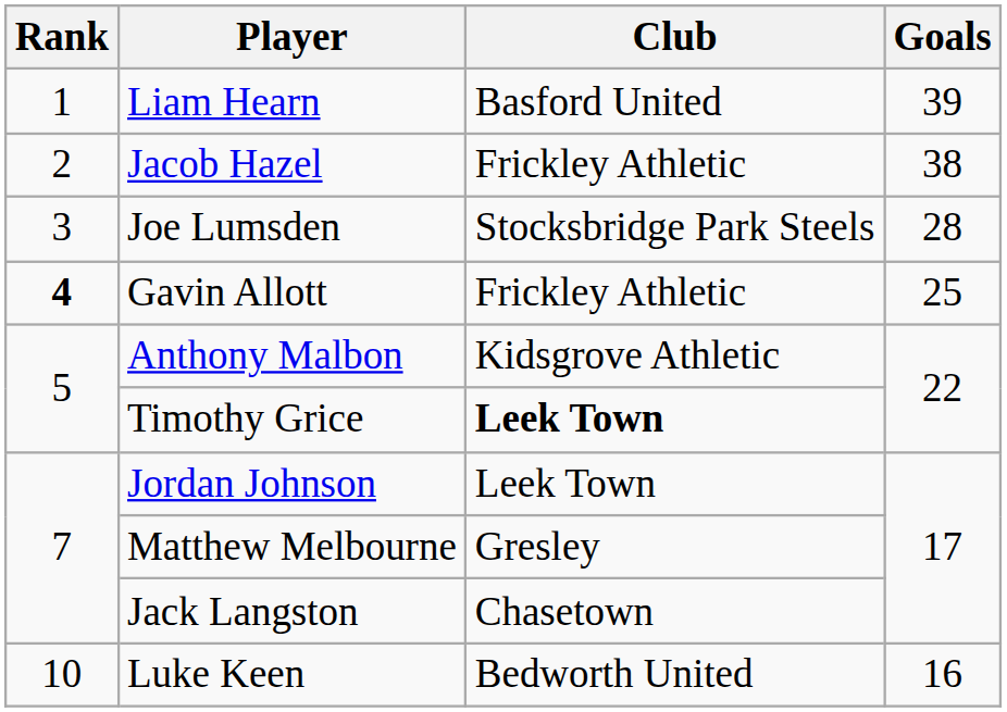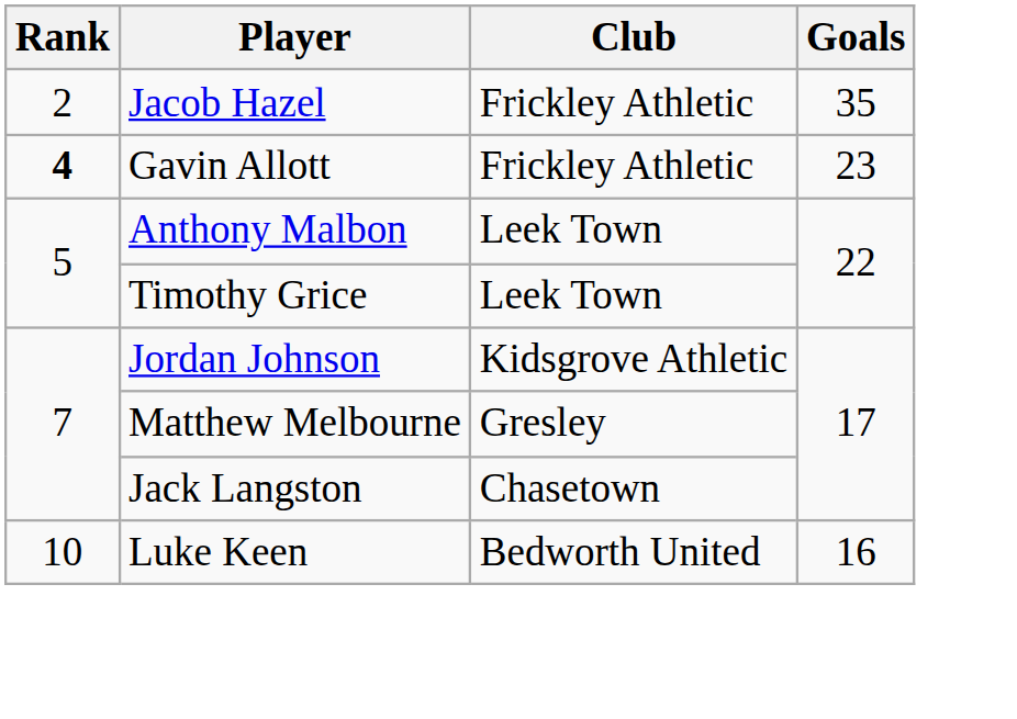 <table class="wikitable" style="text-align:center">
 <tr>
 <th>Rank</th>
 <th>Player</th>
 <th>Club</th>
 <th>Goals</th>
 </tr>
 <tr>
-<td>1</td>
-<td align="left"> <a href='#'>Liam Hearn</a></td>
-<td align="left">Basford United</td>
-<td>39</td>
-</tr>
-<tr>
 <td>2</td>
 <td align="left"> <a href='#'>Jacob Hazel</a></td>
 <td align="left">Frickley Athletic</td>
-<td>38</td>
-</tr>
-<tr>
-<td>3</td>
-<td align="left"> Joe Lumsden</td>
-<td align="left">Stocksbridge Park Steels</td>
-<td>28</td>
+<td>35</td>
 </tr>
 <tr>
 <td><strong>4</strong></td>
 <td align="left"> Gavin Allott</td>
 <td align="left">Frickley Athletic</td>
-<td>25</td>
+<td>23</td>
 </tr>
 <tr>
 <td rowspan=2>5</td>
 <td align="left"> <a href='#'>Anthony Malbon</a></td>
-<td align="left">Kidsgrove Athletic</td>
+<td align="left">Leek Town</td>
 <td rowspan=2>22</td>
 </tr>
 <tr>
 <td align="left"> Timothy Grice</td>
-<td align="left"><strong>Leek Town</strong></td>
+<td align="left">Leek Town</td>
 </tr>
 <tr>
 <td rowspan=3>7</td>
 <td align=left> <a href='#'>Jordan Johnson</a></td>
-<td align="left">Leek Town</td>
+<td align="left">Kidsgrove Athletic</td>
 <td rowspan=3>17</td>
 </tr>
 <tr>
 <td align=left> Matthew Melbourne</td>
 <td align=left>Gresley</td>
 </tr>
 <tr>
 <td align=left> Jack Langston</td>
 <td align=left>Chasetown</td>
 </tr>
 <tr>
 <td>10</td>
 <td align=left> Luke Keen</td>
 <td align=left>Bedworth United</td>
 <td>16</td>
 </tr>
 </table>
